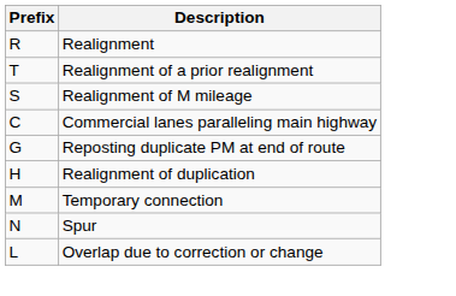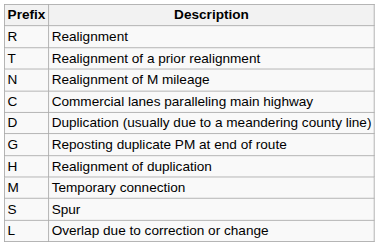 <table class=wikitable>
 <tr>
 <th>Prefix</th>
 <th>Description</th>
 </tr>
 <tr>
 <td>R</td>
 <td>Realignment</td>
 </tr>
 <tr>
 <td>T</td>
 <td>Realignment of a prior realignment</td>
 </tr>
 <tr>
-<td>S</td>
+<td>N</td>
 <td>Realignment of M mileage</td>
 </tr>
 <tr>
 <td>C</td>
 <td>Commercial lanes paralleling main highway</td>
+</tr>
+<tr>
+<td>D</td>
+<td>Duplication (usually due to a meandering county line)</td>
 </tr>
 <tr>
 <td>G</td>
 <td>Reposting duplicate PM at end of route</td>
 </tr>
 <tr>
 <td>H</td>
 <td>Realignment of duplication</td>
 </tr>
 <tr>
 <td>M</td>
 <td>Temporary connection</td>
 </tr>
 <tr>
-<td>N</td>
+<td>S</td>
 <td>Spur</td>
 </tr>
 <tr>
 <td>L</td>
 <td>Overlap due to correction or change</td>
 </tr>
 </table>
